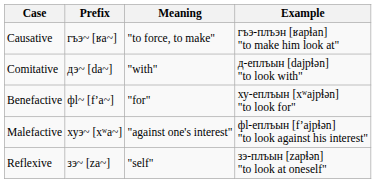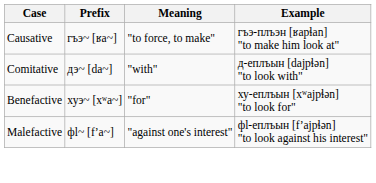 <table class="wikitable">
 <tr>
 <th>Case</th>
 <th>Prefix</th>
 <th>Meaning</th>
 <th>Example</th>
 </tr>
 <tr>
 <td>Causative</td>
 <td>гъэ~ [ʁa~]</td>
 <td>"to force, to make"</td>
 <td>гъэ-плъэн [ʁapɬan] <br> "to make him look at"</td>
 </tr>
 <tr>
 <td>Comitative</td>
 <td>дэ~ [da~]</td>
 <td>"with"</td>
 <td>д-еплъын [dajpɬən] <br> "to look with"</td>
 </tr>
 <tr>
 <td>Benefactive</td>
-<td>фӏ~ [fʼa~]</td>
+<td>хуэ~ [xʷa~]</td>
 <td>"for"</td>
 <td>ху-еплъын [xʷajpɬən] <br> "to look for"</td>
 </tr>
 <tr>
 <td>Malefactive</td>
-<td>хуэ~ [xʷa~]</td>
+<td>фӏ~ [fʼa~]</td>
 <td>"against one's interest"</td>
 <td>фӏ-еплъын [fʼajpɬən] <br> "to look against his interest"</td>
 </tr>
-<tr>
-<td>Reflexive</td>
-<td>зэ~ [za~]</td>
-<td>"self"</td>
-<td>зэ-плъын [zapɬən] <br> "to look at oneself"</td>
-</tr>
 </table>
